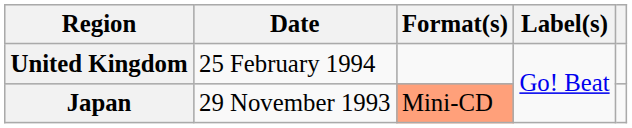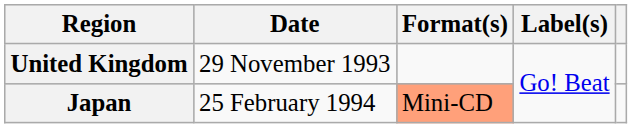 <table class="wikitable plainrowheaders">
 <tr>
 <th scope="col">Region</th>
 <th scope="col">Date</th>
 <th scope="col">Format(s)</th>
 <th scope="col">Label(s)</th>
 <th scope="col"></th>
 </tr>
 <tr>
 <th scope="row">United Kingdom</th>
-<td>25 February 1994</td>
+<td>29 November 1993</td>
 <td></td>
 <td rowspan="2"><a href='#'>Go! Beat</a></td>
 <td></td>
 </tr>
 <tr>
 <th scope="row">Japan</th>
-<td>29 November 1993</td>
+<td>25 February 1994</td>
 <td style="background: lightsalmon;">Mini-CD</td>
 <td></td>
 </tr>
 </table>
